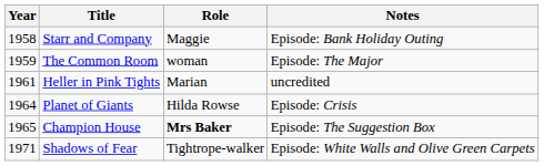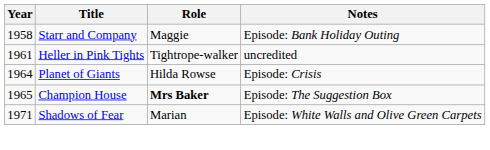 <table class="wikitable">
 <tr>
 <th>Year</th>
 <th>Title</th>
 <th>Role</th>
 <th>Notes</th>
 </tr>
 <tr>
 <td>1958</td>
 <td><a href='#'>Starr and Company</a></td>
 <td>Maggie</td>
 <td>Episode: <em>Bank Holiday Outing</em></td>
 </tr>
 <tr>
-<td>1959</td>
-<td><a href='#'>The Common Room</a></td>
-<td>woman</td>
-<td>Episode: <em>The Major</em></td>
-</tr>
-<tr>
 <td>1961</td>
 <td><a href='#'>Heller in Pink Tights</a></td>
-<td>Marian</td>
+<td>Tightrope-walker</td>
 <td>uncredited</td>
 </tr>
 <tr>
 <td>1964</td>
 <td><a href='#'>Planet of Giants</a></td>
 <td>Hilda Rowse</td>
 <td>Episode: <em>Crisis</em></td>
 </tr>
 <tr>
 <td>1965</td>
 <td><a href='#'>Champion House</a></td>
 <td><strong>Mrs Baker</strong></td>
 <td>Episode: <em>The Suggestion Box</em></td>
 </tr>
 <tr>
 <td>1971</td>
 <td><a href='#'>Shadows of Fear</a></td>
-<td>Tightrope-walker</td>
+<td>Marian</td>
 <td>Episode: <em>White Walls and Olive Green Carpets</em></td>
 </tr>
 </table>
